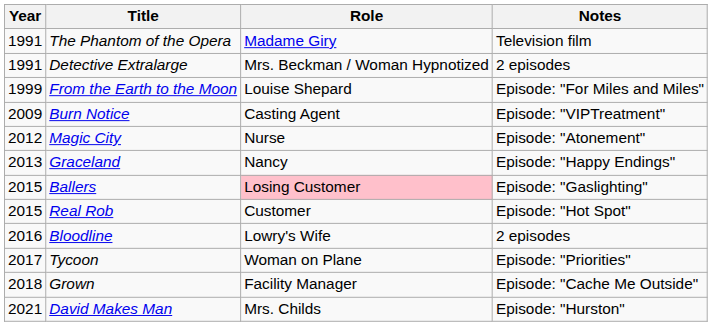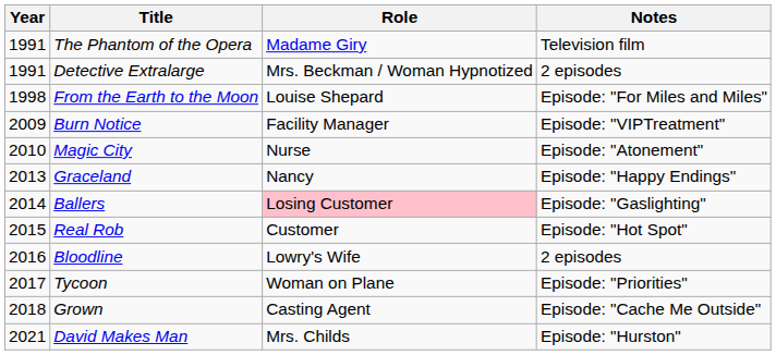 <table class="wikitable sortable">
 <tr>
 <th>Year</th>
 <th>Title</th>
 <th>Role</th>
 <th>Notes</th>
 </tr>
 <tr>
 <td>1991</td>
 <td><em>The Phantom of the Opera</em></td>
 <td><a href='#'>Madame Giry</a></td>
 <td>Television film</td>
 </tr>
 <tr>
 <td>1991</td>
 <td><em>Detective Extralarge</em></td>
 <td>Mrs. Beckman / Woman Hypnotized</td>
 <td>2 episodes</td>
 </tr>
 <tr>
-<td>1999</td>
+<td>1998</td>
 <td><a href='#'><em>From the Earth to the Moon</em></a></td>
 <td>Louise Shepard</td>
 <td>Episode: "For Miles and Miles"</td>
 </tr>
 <tr>
 <td>2009</td>
 <td><em><a href='#'>Burn Notice</a></em></td>
-<td>Casting Agent</td>
+<td>Facility Manager</td>
 <td>Episode: "VIPTreatment"</td>
 </tr>
 <tr>
-<td>2012</td>
+<td>2010</td>
 <td><a href='#'><em>Magic City</em></a></td>
 <td>Nurse</td>
 <td>Episode: "Atonement"</td>
 </tr>
 <tr>
 <td>2013</td>
 <td><a href='#'><em>Graceland</em></a></td>
 <td>Nancy</td>
 <td>Episode: "Happy Endings"</td>
 </tr>
 <tr>
-<td>2015</td>
+<td>2014</td>
 <td><em><a href='#'>Ballers</a></em></td>
 <td style="background: pink;">Losing Customer</td>
 <td>Episode: "Gaslighting"</td>
 </tr>
 <tr>
 <td>2015</td>
 <td><em><a href='#'>Real Rob</a></em></td>
 <td>Customer</td>
 <td>Episode: "Hot Spot"</td>
 </tr>
 <tr>
 <td>2016</td>
 <td><a href='#'><em>Bloodline</em></a></td>
 <td>Lowry's Wife</td>
 <td>2 episodes</td>
 </tr>
 <tr>
 <td>2017</td>
 <td><em>Tycoon</em></td>
 <td>Woman on Plane</td>
 <td>Episode: "Priorities"</td>
 </tr>
 <tr>
 <td>2018</td>
 <td><em>Grown</em></td>
-<td>Facility Manager</td>
+<td>Casting Agent</td>
 <td>Episode: "Cache Me Outside"</td>
 </tr>
 <tr>
 <td>2021</td>
 <td><em><a href='#'>David Makes Man</a></em></td>
 <td>Mrs. Childs</td>
 <td>Episode: "Hurston"</td>
 </tr>
 </table>
